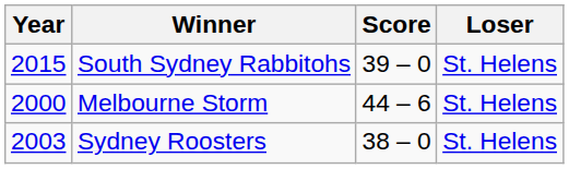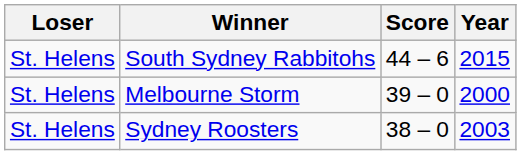 <table class="wikitable">
 <tr>
-<th>Year</th>
+<th>Loser</th>
 <th>Winner</th>
 <th>Score</th>
-<th>Loser</th>
+<th>Year</th>
 </tr>
 <tr>
+<td> <a href='#'>St. Helens</a></td>
+<td> <a href='#'>South Sydney Rabbitohs</a></td>
+<td>44 – 6</td>
 <td><a href='#'>2015</a></td>
-<td> <a href='#'>South Sydney Rabbitohs</a></td>
-<td>39 – 0</td>
-<td> <a href='#'>St. Helens</a></td>
 </tr>
 <tr>
+<td> <a href='#'>St. Helens</a></td>
+<td> <a href='#'>Melbourne Storm</a></td>
+<td>39 – 0</td>
 <td><a href='#'>2000</a></td>
-<td> <a href='#'>Melbourne Storm</a></td>
-<td>44 – 6</td>
-<td> <a href='#'>St. Helens</a></td>
 </tr>
 <tr>
-<td><a href='#'>2003</a></td>
+<td> <a href='#'>St. Helens</a></td>
 <td> <a href='#'>Sydney Roosters</a></td>
 <td>38 – 0</td>
-<td> <a href='#'>St. Helens</a></td>
+<td><a href='#'>2003</a></td>
 </tr>
 </table>
